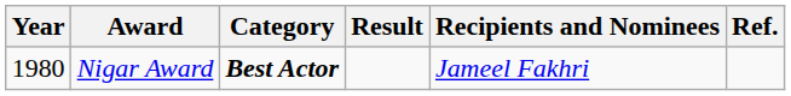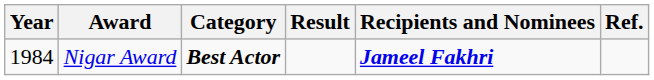 <table class="wikitable">
 <tr>
 <th>Year</th>
 <th>Award</th>
 <th>Category</th>
 <th>Result</th>
 <th>Recipients and Nominees</th>
 <th>Ref.</th>
 </tr>
 <tr>
-<td>1980</td>
+<td>1984</td>
 <td><em><a href='#'>Nigar Award</a></em></td>
 <td><strong><em>Best Actor</em></strong></td>
 <td></td>
-<td><em><a href='#'>Jameel Fakhri</a></em></td>
+<td><strong><em><a href='#'>Jameel Fakhri</a></em></strong></td>
 <td></td>
 </tr>
 </table>
